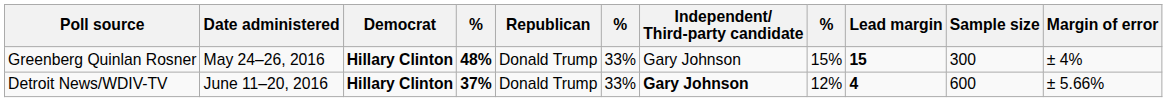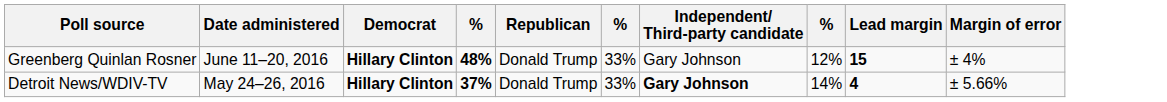 <table class="wikitable">
 <tr>
 <th>Poll source</th>
 <th>Date administered</th>
 <th>Democrat</th>
 <th>%</th>
 <th>Republican</th>
 <th>%</th>
 <th>Independent/<br>Third-party candidate</th>
 <th>%</th>
 <th>Lead margin</th>
-<th>Sample size</th>
 <th>Margin of error</th>
 </tr>
 <tr>
 <td>Greenberg Quinlan Rosner</td>
-<td>May 24–26, 2016</td>
+<td>June 11–20, 2016</td>
 <td><strong>Hillary Clinton</strong></td>
 <td><strong>48%</strong></td>
 <td>Donald Trump</td>
 <td>33%</td>
 <td>Gary Johnson</td>
-<td>15%</td>
+<td>12%</td>
 <td><strong>15</strong></td>
-<td>300</td>
 <td>± 4%</td>
 </tr>
 <tr>
 <td>Detroit News/WDIV-TV</td>
-<td>June 11–20, 2016</td>
+<td>May 24–26, 2016</td>
 <td><strong>Hillary Clinton</strong></td>
 <td><strong>37%</strong></td>
 <td>Donald Trump</td>
 <td>33%</td>
 <td><strong>Gary Johnson</strong></td>
-<td>12%</td>
+<td>14%</td>
 <td><strong>4</strong></td>
-<td>600</td>
 <td>± 5.66%</td>
 </tr>
 </table>
